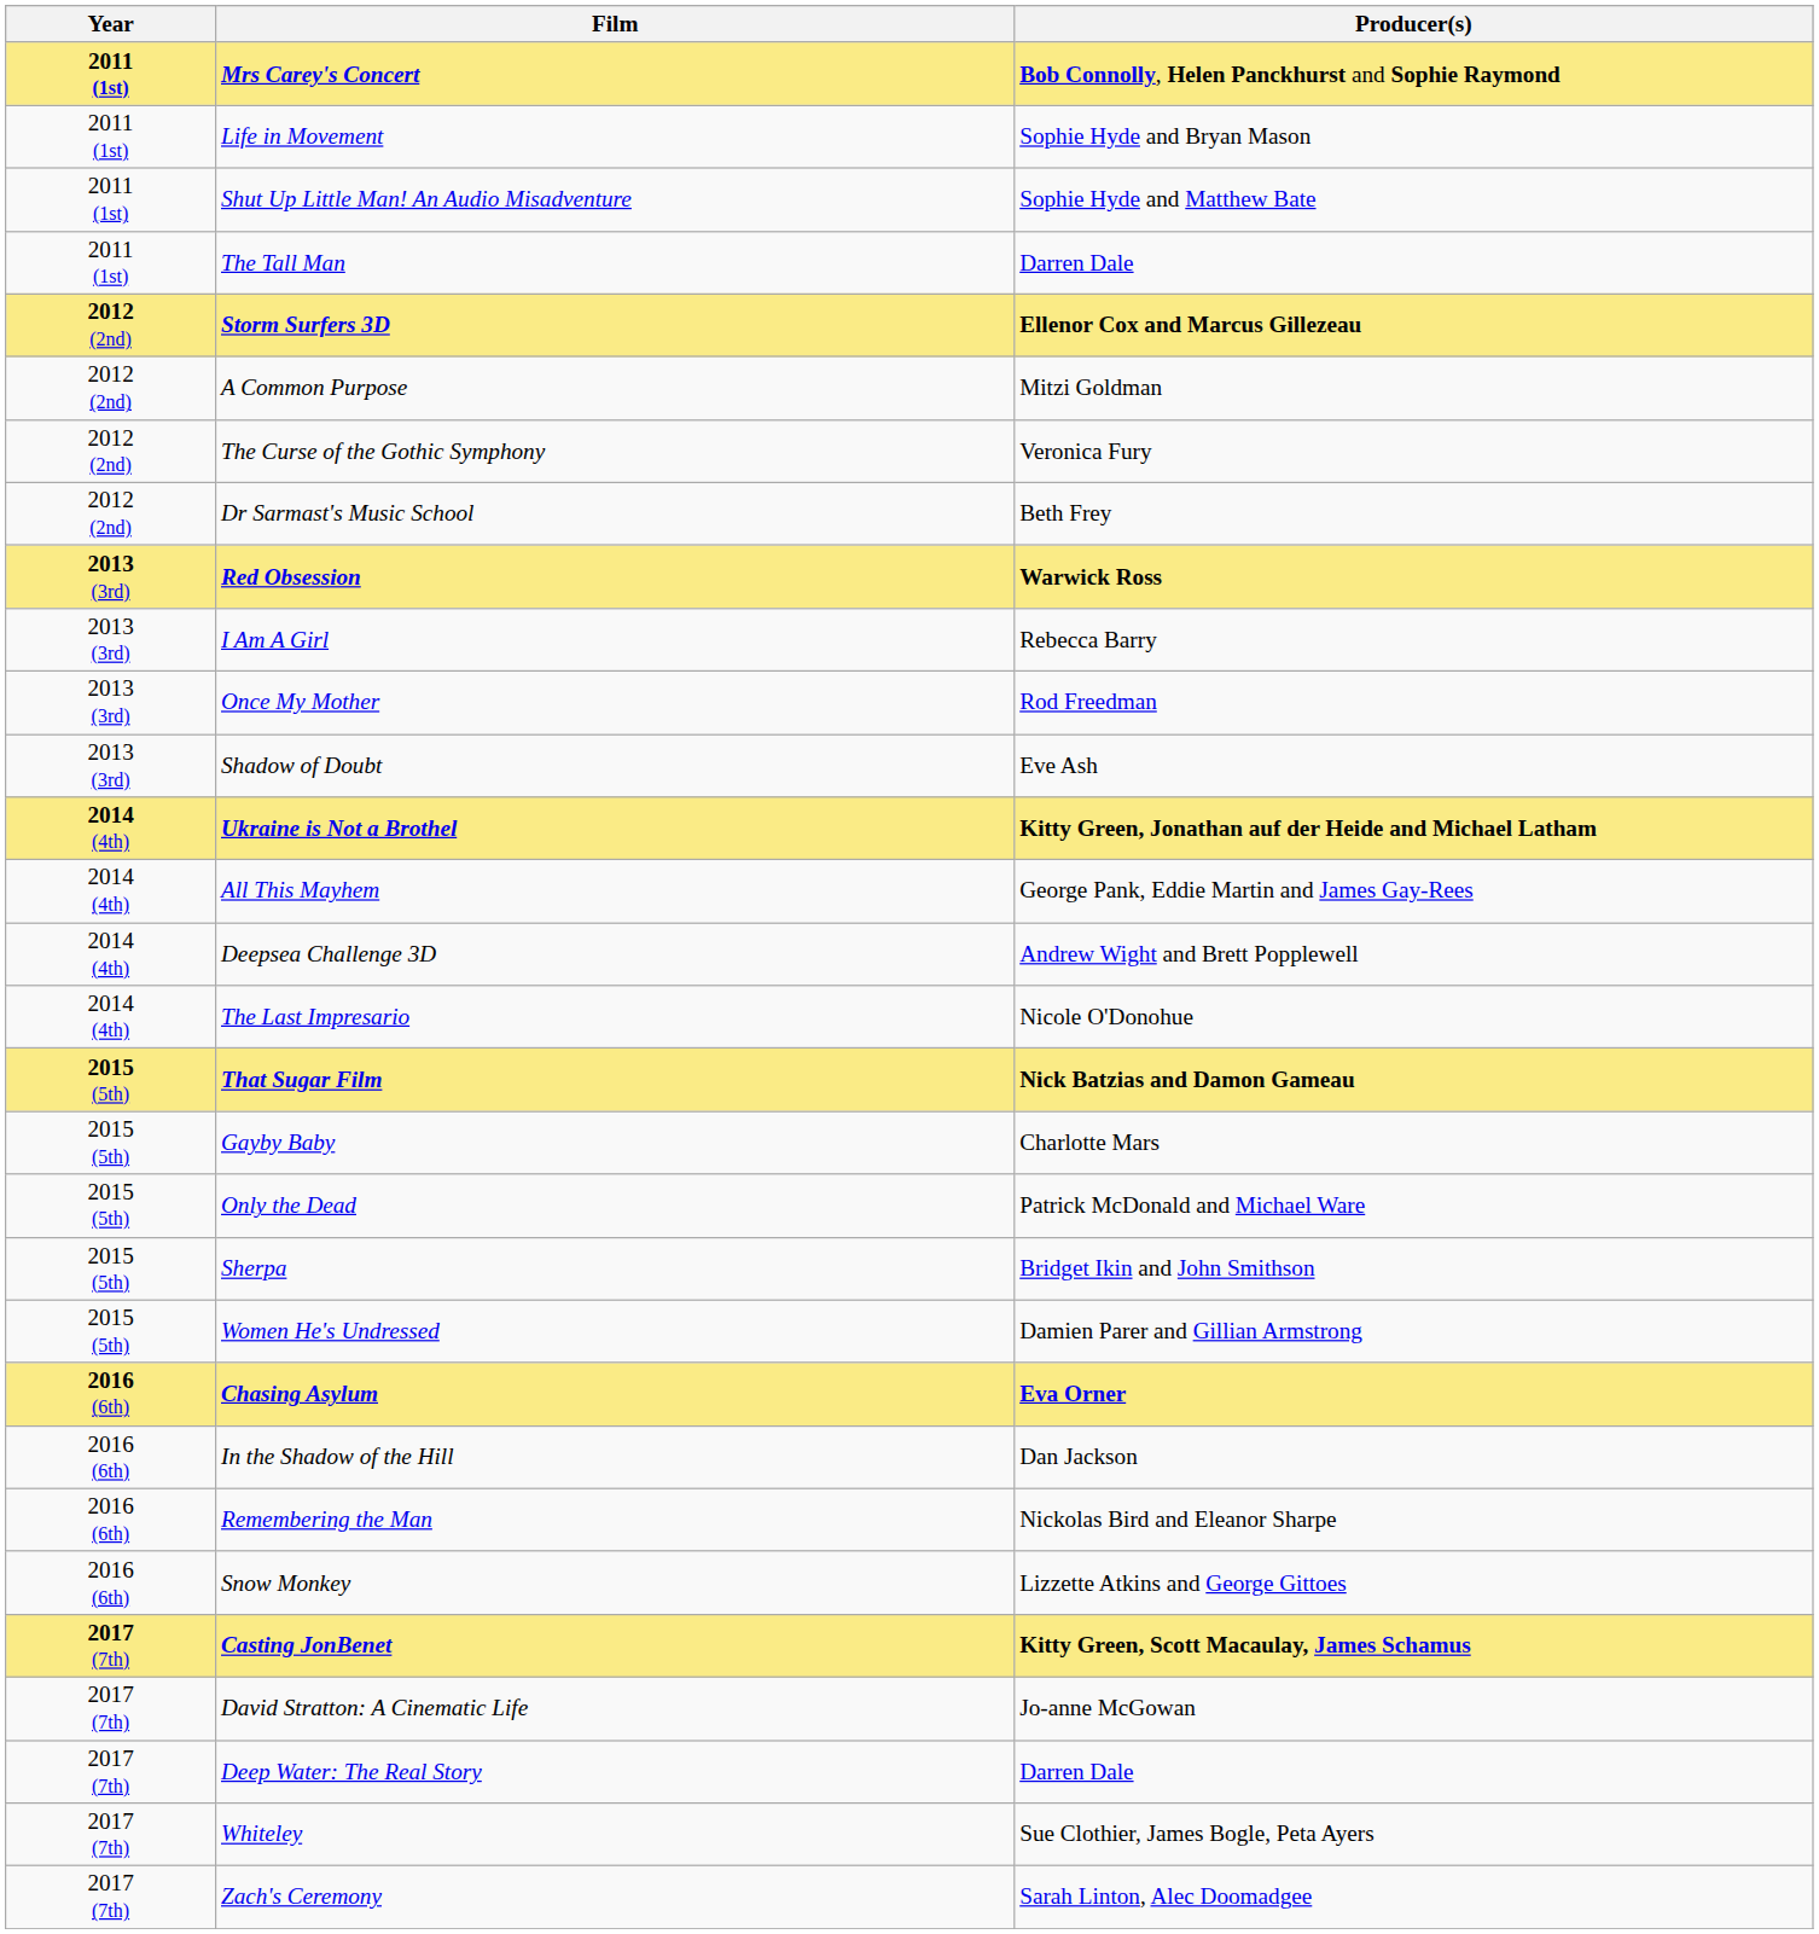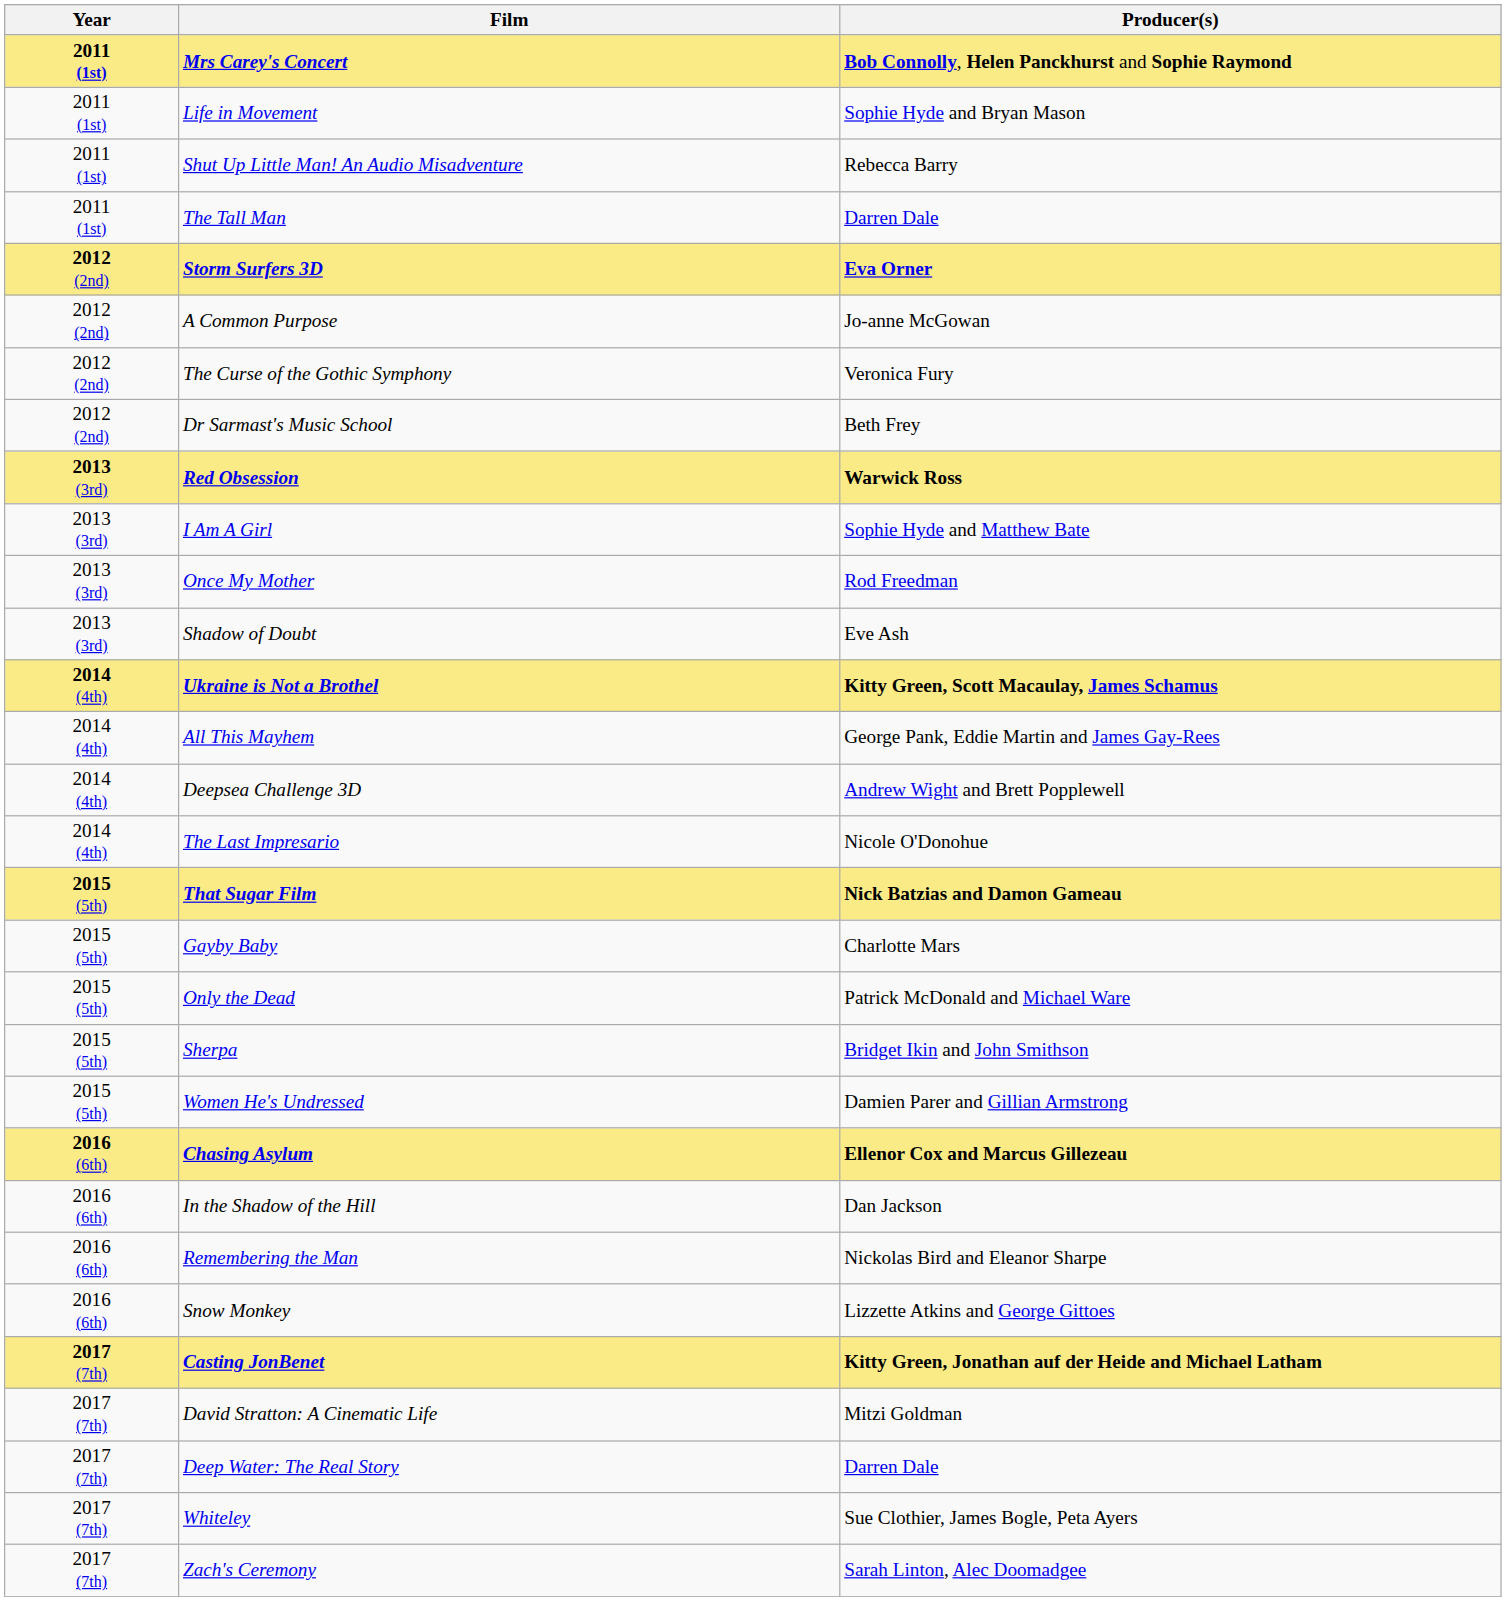 <table class="sortable wikitable">
 <tr style="background:#bebebe;">
 <th style="width:5%;">Year</th>
 <th style="width:19%;">Film</th>
 <th style="width:19%;">Producer(s)</th>
 </tr>
 <tr style="background:#FAEB86">
 <td style="text-align:center;"><strong>2011</strong><br><small><strong><a href='#'>(1st)</a></strong></small></td>
 <td><strong><em><a href='#'>Mrs Carey's Concert</a></em></strong></td>
 <td><strong><a href='#'>Bob Connolly</a></strong>, <strong>Helen Panckhurst</strong> and <strong>Sophie Raymond</strong></td>
 </tr>
 <tr>
 <td style="text-align:center;">2011<br><small><a href='#'>(1st)</a></small></td>
 <td><em><a href='#'>Life in Movement</a></em></td>
 <td><a href='#'>Sophie Hyde</a> and Bryan Mason</td>
 </tr>
 <tr>
 <td style="text-align:center;">2011<br><small><a href='#'>(1st)</a></small></td>
 <td><em><a href='#'>Shut Up Little Man! An Audio Misadventure</a></em></td>
-<td><a href='#'>Sophie Hyde</a> and <a href='#'>Matthew Bate</a></td>
+<td>Rebecca Barry</td>
 </tr>
 <tr>
 <td style="text-align:center;">2011<br><small><a href='#'>(1st)</a></small></td>
 <td><em><a href='#'>The Tall Man</a></em></td>
 <td><a href='#'>Darren  Dale</a></td>
 </tr>
 <tr style="background:#FAEB86">
 <td style="text-align:center;"><strong>2012</strong><br><small><a href='#'>(2nd)</a></small></td>
 <td><strong><em><a href='#'>Storm Surfers 3D</a></em></strong></td>
-<td><strong>Ellenor Cox and Marcus Gillezeau</strong></td>
+<td><strong><a href='#'>Eva Orner</a></strong></td>
 </tr>
 <tr>
 <td style="text-align:center;">2012<br><small><a href='#'>(2nd)</a></small></td>
 <td><em>A Common Purpose</em></td>
-<td>Mitzi Goldman</td>
+<td>Jo-anne McGowan</td>
 </tr>
 <tr>
 <td style="text-align:center;">2012<br><small><a href='#'>(2nd)</a></small></td>
 <td><em>The Curse of the Gothic Symphony</em></td>
 <td>Veronica Fury</td>
 </tr>
 <tr>
 <td style="text-align:center;">2012<br><small><a href='#'>(2nd)</a></small></td>
 <td><em>Dr Sarmast's Music School</em></td>
 <td>Beth Frey</td>
 </tr>
 <tr style="background:#FAEB86">
 <td style="text-align:center;"><strong>2013</strong><br><small><a href='#'>(3rd)</a></small></td>
 <td><strong><em><a href='#'>Red Obsession</a></em></strong></td>
 <td><strong>Warwick Ross</strong></td>
 </tr>
 <tr>
 <td style="text-align:center;">2013<br><small><a href='#'>(3rd)</a></small></td>
 <td><em><a href='#'>I Am A Girl</a></em></td>
-<td>Rebecca Barry</td>
+<td><a href='#'>Sophie Hyde</a> and <a href='#'>Matthew Bate</a></td>
 </tr>
 <tr>
 <td style="text-align:center;">2013<br><small><a href='#'>(3rd)</a></small></td>
 <td><em><a href='#'>Once My Mother</a></em></td>
 <td><a href='#'>Rod Freedman</a></td>
 </tr>
 <tr>
 <td style="text-align:center;">2013<br><small><a href='#'>(3rd)</a></small></td>
 <td><em>Shadow of Doubt</em></td>
 <td>Eve Ash</td>
 </tr>
 <tr style="background:#FAEB86">
 <td style="text-align:center;"><strong>2014</strong><br><small><a href='#'>(4th)</a></small></td>
 <td><strong><em><a href='#'>Ukraine is Not a Brothel</a></em></strong></td>
-<td><strong>Kitty Green, Jonathan auf der Heide and Michael Latham</strong></td>
+<td><strong>Kitty Green, Scott Macaulay, <a href='#'>James Schamus</a></strong></td>
 </tr>
 <tr>
 <td style="text-align:center;">2014<br><small><a href='#'>(4th)</a></small></td>
 <td><em><a href='#'>All This Mayhem</a></em></td>
 <td>George Pank, Eddie Martin and <a href='#'>James Gay-Rees</a></td>
 </tr>
 <tr>
 <td style="text-align:center;">2014<br><small><a href='#'>(4th)</a></small></td>
 <td><em>Deepsea Challenge 3D</em></td>
 <td><a href='#'>Andrew Wight</a> and Brett Popplewell</td>
 </tr>
 <tr>
 <td style="text-align:center;">2014<br><small><a href='#'>(4th)</a></small></td>
 <td><em><a href='#'>The Last Impresario</a></em></td>
 <td>Nicole O'Donohue</td>
 </tr>
 <tr style="background:#FAEB86">
 <td style="text-align:center;"><strong>2015</strong><br><small><a href='#'>(5th)</a></small></td>
 <td><strong><em><a href='#'>That Sugar Film</a></em></strong></td>
 <td><strong>Nick Batzias and Damon Gameau</strong></td>
 </tr>
 <tr>
 <td style="text-align:center;">2015<br><small><a href='#'>(5th)</a></small></td>
 <td><em><a href='#'>Gayby Baby</a></em></td>
 <td>Charlotte Mars</td>
 </tr>
 <tr>
 <td style="text-align:center;">2015<br><small><a href='#'>(5th)</a></small></td>
 <td><em><a href='#'>Only the Dead</a></em></td>
 <td>Patrick McDonald and <a href='#'>Michael Ware</a></td>
 </tr>
 <tr>
 <td style="text-align:center;">2015<br><small><a href='#'>(5th)</a></small></td>
 <td><em><a href='#'>Sherpa</a></em></td>
 <td><a href='#'>Bridget Ikin</a> and <a href='#'>John Smithson</a></td>
 </tr>
 <tr>
 <td style="text-align:center;">2015<br><small><a href='#'>(5th)</a></small></td>
 <td><em><a href='#'>Women He's Undressed</a></em></td>
 <td>Damien Parer and <a href='#'>Gillian Armstrong</a></td>
 </tr>
 <tr style="background:#FAEB86">
 <td style="text-align:center;"><strong>2016</strong><br><small><a href='#'>(6th)</a></small></td>
 <td><strong><em><a href='#'>Chasing Asylum</a></em></strong></td>
-<td><strong><a href='#'>Eva Orner</a></strong></td>
+<td><strong>Ellenor Cox and Marcus Gillezeau</strong></td>
 </tr>
 <tr>
 <td style="text-align:center;">2016<br><small><a href='#'>(6th)</a></small></td>
 <td><em>In the Shadow of the Hill</em></td>
 <td>Dan Jackson</td>
 </tr>
 <tr>
 <td style="text-align:center;">2016<br><small><a href='#'>(6th)</a></small></td>
 <td><em><a href='#'>Remembering the Man</a></em></td>
 <td>Nickolas Bird and Eleanor Sharpe</td>
 </tr>
 <tr>
 <td style="text-align:center;">2016<br><small><a href='#'>(6th)</a></small></td>
 <td><em>Snow Monkey</em></td>
 <td>Lizzette Atkins and <a href='#'>George Gittoes</a></td>
 </tr>
 <tr style="background:#FAEB86">
 <td style="text-align:center;"><strong>2017</strong><br><small><a href='#'>(7th)</a></small></td>
 <td><strong><em><a href='#'>Casting JonBenet</a></em></strong></td>
-<td><strong>Kitty Green, Scott Macaulay, <a href='#'>James Schamus</a></strong></td>
+<td><strong>Kitty Green, Jonathan auf der Heide and Michael Latham</strong></td>
 </tr>
 <tr>
 <td style="text-align:center;">2017<br><small><a href='#'>(7th)</a></small></td>
 <td><em>David Stratton: A Cinematic Life</em></td>
-<td>Jo-anne McGowan</td>
+<td>Mitzi Goldman</td>
 </tr>
 <tr>
 <td style="text-align:center;">2017<br><small><a href='#'>(7th)</a></small></td>
 <td><em><a href='#'>Deep Water: The Real Story</a></em></td>
 <td><a href='#'>Darren  Dale</a></td>
 </tr>
 <tr>
 <td style="text-align:center;">2017<br><small><a href='#'>(7th)</a></small></td>
 <td><em><a href='#'>Whiteley</a></em></td>
 <td>Sue Clothier, James Bogle, Peta Ayers</td>
 </tr>
 <tr>
 <td style="text-align:center;">2017<br><small><a href='#'>(7th)</a></small></td>
 <td><em><a href='#'>Zach's Ceremony</a></em></td>
 <td><a href='#'>Sarah Linton</a>, <a href='#'>Alec Doomadgee</a></td>
 </tr>
 <tr>
 </tr>
 </table>
